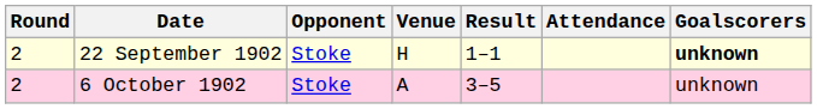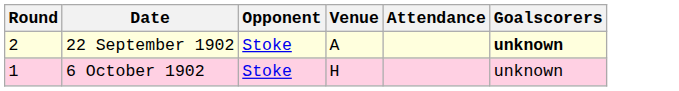 <table class="wikitable">
 <tr>
 <th>Round</th>
 <th>Date</th>
 <th>Opponent</th>
 <th>Venue</th>
-<th>Result</th>
 <th>Attendance</th>
 <th>Goalscorers</th>
 </tr>
 <tr style="background-color: #ffffdd;">
 <td>2</td>
 <td>22 September 1902</td>
 <td><a href='#'>Stoke</a></td>
-<td>H</td>
-<td>1–1</td>
+<td>A</td>
 <td></td>
 <td><strong>unknown</strong></td>
 </tr>
 <tr style="background-color: #ffd0e3;">
-<td>2</td>
+<td>1</td>
 <td>6 October 1902</td>
 <td><a href='#'>Stoke</a></td>
-<td>A</td>
-<td>3–5</td>
+<td>H</td>
 <td></td>
 <td>unknown</td>
 </tr>
 </table>
